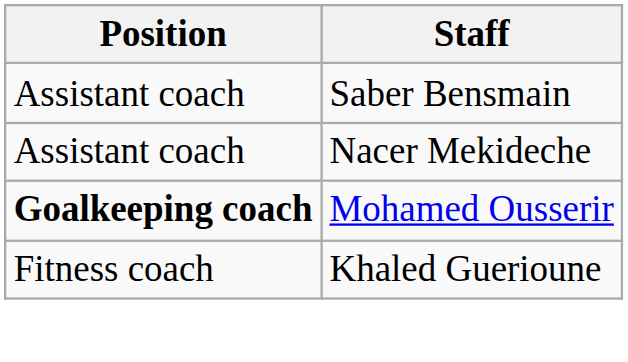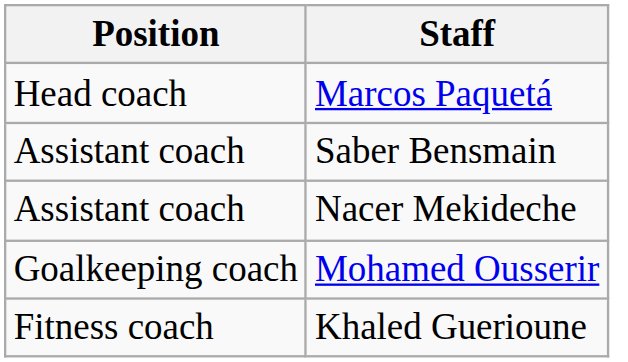 <table class=wikitable>
 <tr>
 <th>Position</th>
 <th>Staff</th>
+</tr>
+<tr>
+<td>Head coach</td>
+<td><a href='#'>Marcos Paquetá</a></td>
 </tr>
 <tr>
 <td>Assistant coach</td>
 <td>Saber Bensmain</td>
 </tr>
 <tr>
 <td>Assistant coach</td>
 <td>Nacer Mekideche</td>
 </tr>
 <tr>
-<td><strong>Goalkeeping coach</strong></td>
+<td>Goalkeeping coach</td>
 <td><a href='#'>Mohamed Ousserir</a></td>
 </tr>
 <tr>
 <td>Fitness coach</td>
 <td>Khaled Guerioune</td>
 </tr>
 </table>
